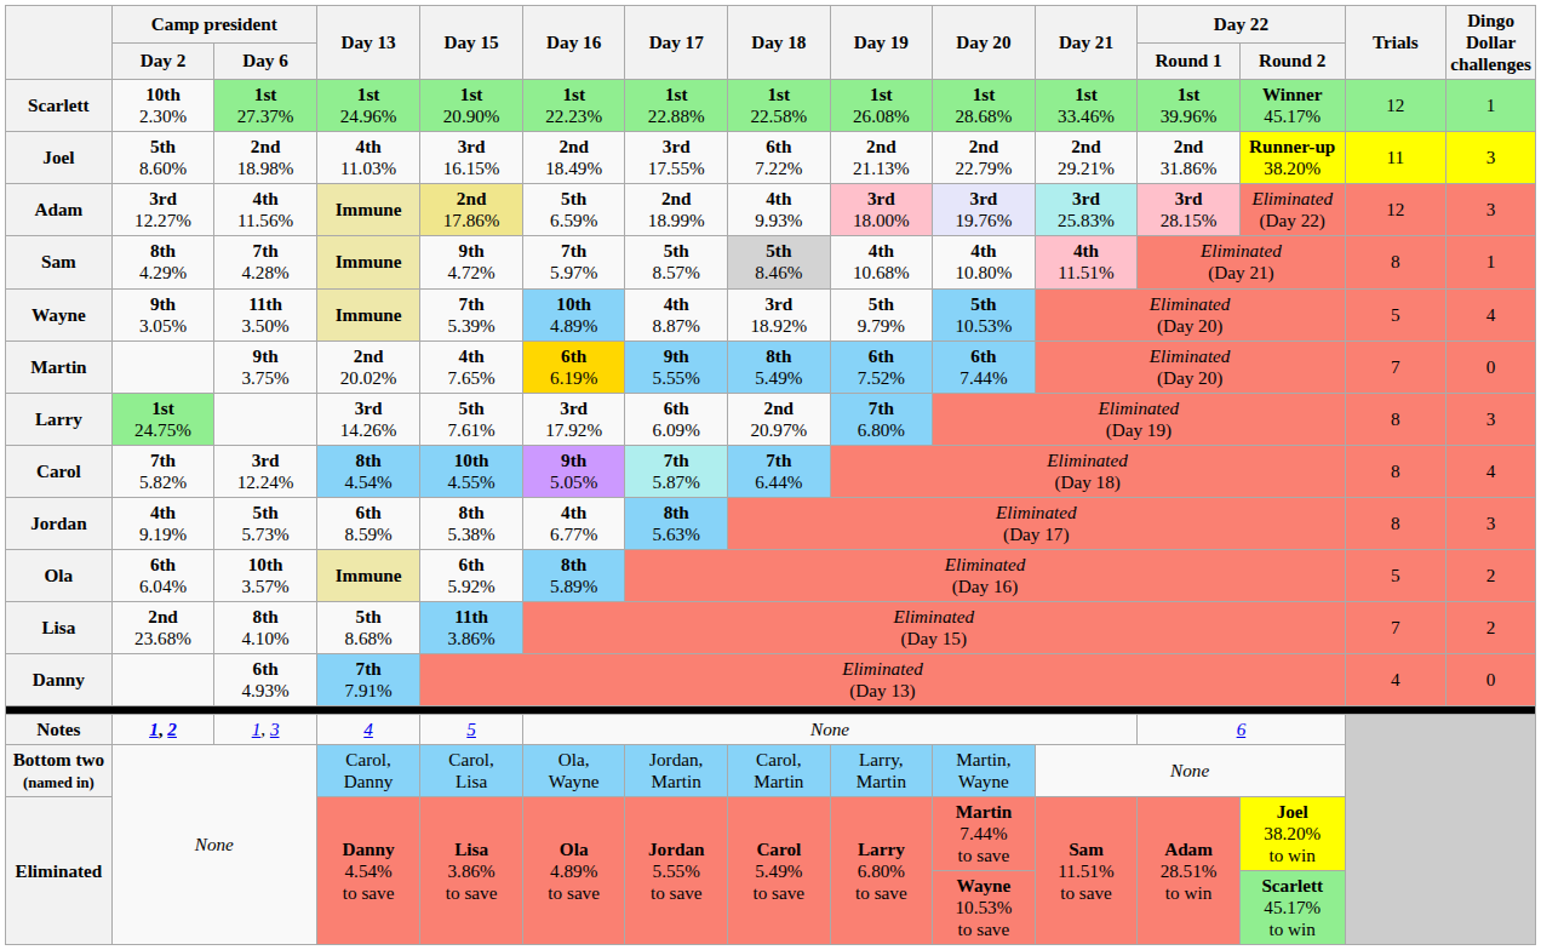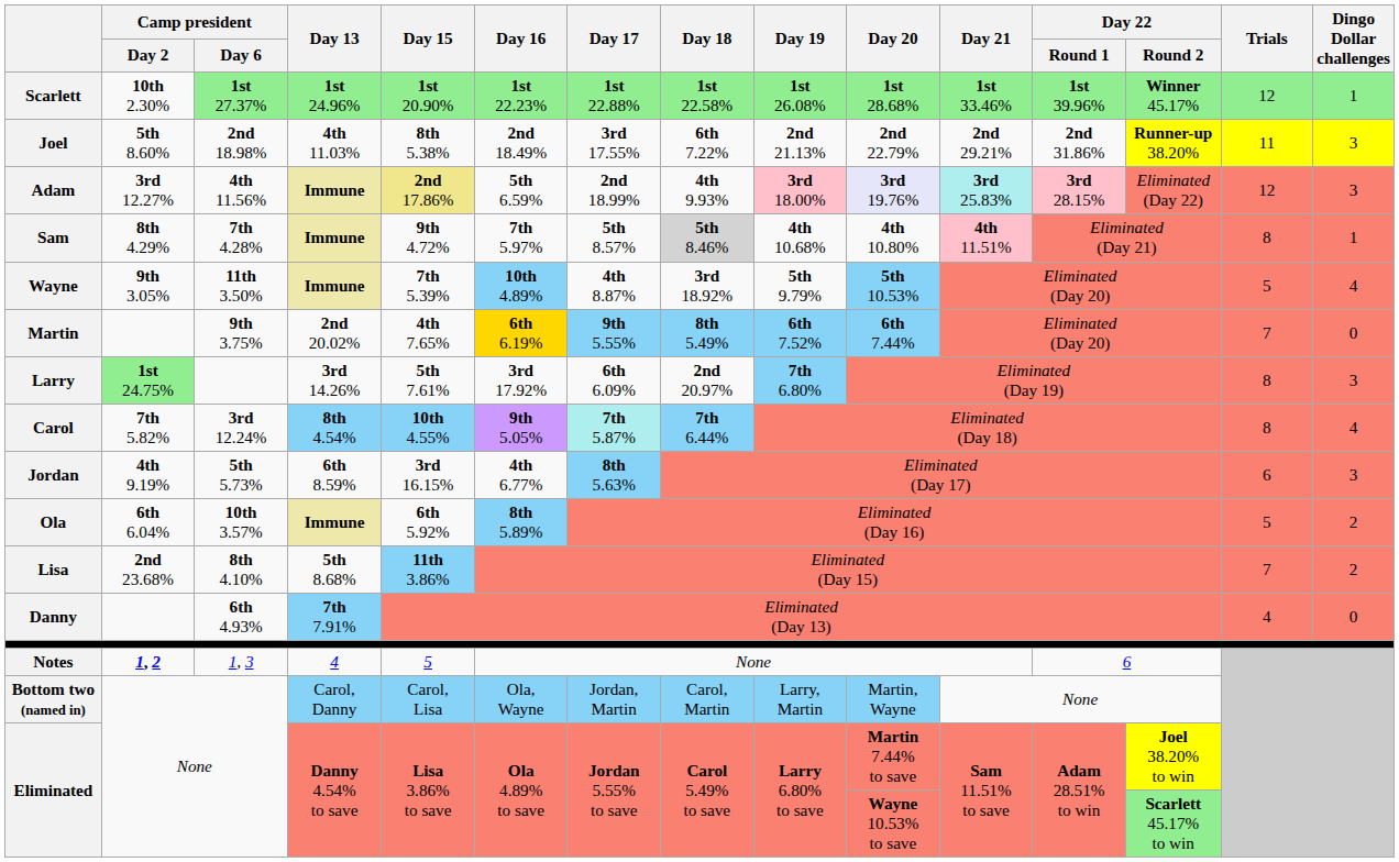 <table class="wikitable" style="text-align:center; font-size:95%; width:100%;">
 <tr>
 <th style="width:7%" rowspan=2></th>
 <th style="width:7%" colspan=2>Camp president</th>
 <th style="width:7%" rowspan=2>Day 13</th>
 <th style="width:7%" rowspan=2>Day 15</th>
 <th style="width:7%" rowspan=2>Day 16</th>
 <th style="width:7%" rowspan=2>Day 17</th>
 <th style="width:7%" rowspan=2>Day 18</th>
 <th style="width:7%" rowspan=2>Day 19</th>
 <th style="width:7%" rowspan=2>Day 20</th>
 <th style="width:7%" rowspan=2>Day 21</th>
 <th style="width:7%" colspan=2>Day 22</th>
 <th style="width:7%" rowspan=2>Trials</th>
 <th style="width:7%" rowspan=2>Dingo<br>Dollar<br>challenges</th>
 </tr>
 <tr>
 <th style="width:7%">Day 2</th>
 <th style="width:7%">Day 6</th>
 <th style="width:7%">Round 1</th>
 <th style="width:7%">Round 2</th>
 </tr>
 <tr>
 <th>Scarlett</th>
 <td><strong>10th</strong><br>2.30%</td>
 <td bgcolor=lightgreen><strong>1st</strong><br>27.37%</td>
 <td bgcolor=lightgreen><strong>1st</strong><br>24.96%</td>
 <td bgcolor=lightgreen><strong>1st</strong><br>20.90%</td>
 <td bgcolor=lightgreen><strong>1st</strong><br>22.23%</td>
 <td bgcolor=lightgreen><strong>1st</strong><br>22.88%</td>
 <td bgcolor=lightgreen><strong>1st</strong><br>22.58%</td>
 <td bgcolor=lightgreen><strong>1st</strong><br>26.08%</td>
 <td bgcolor=lightgreen><strong>1st</strong><br>28.68%</td>
 <td bgcolor=lightgreen><strong>1st</strong><br>33.46%</td>
 <td bgcolor=lightgreen><strong>1st</strong><br>39.96%</td>
 <td bgcolor=lightgreen><strong>Winner</strong><br>45.17%</td>
 <td bgcolor=lightgreen>12</td>
 <td bgcolor=lightgreen>1</td>
 </tr>
 <tr>
 <th>Joel</th>
 <td><strong>5th</strong><br>8.60%</td>
 <td><strong>2nd</strong><br>18.98%</td>
 <td><strong>4th</strong><br>11.03%</td>
-<td><strong>3rd</strong><br>16.15%</td>
+<td><strong>8th</strong><br>5.38%</td>
 <td><strong>2nd</strong> <br>18.49%</td>
 <td><strong>3rd</strong><br>17.55%</td>
 <td><strong>6th</strong><br>7.22%</td>
 <td><strong>2nd</strong><br>21.13%</td>
 <td><strong>2nd</strong><br>22.79%</td>
 <td><strong>2nd</strong><br>29.21%</td>
 <td><strong>2nd</strong><br>31.86%</td>
 <td bgcolor=yellow><strong>Runner-up</strong><br>38.20%</td>
 <td bgcolor=yellow>11</td>
 <td bgcolor=yellow>3</td>
 </tr>
 <tr>
 <th>Adam</th>
 <td><strong>3rd</strong><br>12.27%</td>
 <td><strong>4th</strong><br>11.56%</td>
 <td bgcolor=#EEE8AA><strong>Immune</strong></td>
 <td style="background: khaki;"><strong>2nd</strong><br>17.86%</td>
 <td><strong>5th</strong><br>6.59%</td>
 <td><strong>2nd</strong><br>18.99%</td>
 <td><strong>4th</strong><br>9.93%</td>
 <td style="background: pink;"><strong>3rd</strong><br>18.00%</td>
 <td style="background: lavender;"><strong>3rd</strong><br>19.76%</td>
 <td style="background: paleturquoise;"><strong>3rd</strong><br>25.83%</td>
 <td style="background:pink"><strong>3rd</strong><br>28.15%</td>
 <td style="background:salmon"><em>Eliminated</em><br>(Day 22)</td>
 <td style="background:salmon">12</td>
 <td style="background:salmon">3</td>
 </tr>
 <tr>
 <th>Sam</th>
 <td><strong>8th</strong><br>4.29%</td>
 <td><strong>7th</strong><br>4.28%</td>
 <td bgcolor=#EEE8AA><strong>Immune</strong></td>
 <td><strong>9th</strong><br>4.72%</td>
 <td><strong>7th</strong><br>5.97%</td>
 <td><strong>5th</strong><br>8.57%</td>
 <td style="background: lightgrey;"><strong>5th</strong><br>8.46%</td>
 <td><strong>4th</strong><br>10.68%</td>
 <td><strong>4th</strong><br>10.80%</td>
 <td style="background:pink"><strong>4th</strong><br>11.51%</td>
 <td colspan=2 style="background:salmon"><em>Eliminated</em><br>(Day 21)</td>
 <td style="background:salmon">8</td>
 <td style="background:salmon">1</td>
 </tr>
 <tr>
 <th>Wayne</th>
 <td><strong>9th</strong><br>3.05%</td>
 <td><strong>11th</strong><br>3.50%</td>
 <td bgcolor=#EEE8AA><strong>Immune</strong></td>
 <td><strong>7th</strong><br>5.39%</td>
 <td style="background:#87D3F8"><strong>10th</strong><br>4.89%</td>
 <td><strong>4th</strong><br>8.87%</td>
 <td><strong>3rd</strong><br>18.92%</td>
 <td><strong>5th</strong><br>9.79%</td>
 <td style="background:#87D3F8"><strong>5th</strong><br>10.53%</td>
 <td colspan=3 style="background:salmon"><em>Eliminated</em><br>(Day 20)</td>
 <td style="background:salmon">5</td>
 <td style="background:salmon">4</td>
 </tr>
 <tr>
 <th>Martin</th>
 <td></td>
 <td><strong>9th</strong><br>3.75%</td>
 <td><strong>2nd</strong><br>20.02%</td>
 <td><strong>4th</strong><br>7.65%</td>
 <td style="background: gold;"><strong>6th</strong><br>6.19%</td>
 <td style="background:#87D3F8"><strong>9th</strong><br>5.55%</td>
 <td style="background:#87D3F8"><strong>8th</strong><br>5.49%</td>
 <td style="background:#87D3F8"><strong>6th</strong><br>7.52%</td>
 <td style="background:#87D3F8"><strong>6th</strong><br>7.44%</td>
 <td colspan=3 style="background:salmon"><em>Eliminated</em><br>(Day 20)</td>
 <td style="background:salmon">7</td>
 <td style="background:salmon">0</td>
 </tr>
 <tr>
 <th>Larry</th>
 <td bgcolor=lightgreen><strong>1st</strong><br>24.75%</td>
 <td></td>
 <td><strong>3rd</strong><br>14.26%</td>
 <td><strong>5th</strong><br>7.61%</td>
 <td><strong>3rd</strong><br>17.92%</td>
 <td><strong>6th</strong><br>6.09%</td>
 <td><strong>2nd</strong><br>20.97%</td>
 <td style="background:#87D3F8"><strong>7th</strong><br>6.80%</td>
 <td colspan=4 style="background:salmon"><em>Eliminated</em><br>(Day 19)</td>
 <td style="background:salmon">8</td>
 <td style="background:salmon">3</td>
 </tr>
 <tr>
 <th>Carol</th>
 <td><strong>7th</strong><br>5.82%</td>
 <td><strong>3rd</strong><br>12.24%</td>
 <td style="background:#87D3F8"><strong>8th</strong><br>4.54%</td>
 <td style="background:#87D3F8"><strong>10th</strong><br>4.55%</td>
 <td style="background:#cc99ff"><strong>9th</strong><br>5.05%</td>
 <td style="background: paleturquoise;"><strong>7th</strong><br>5.87%</td>
 <td style="background:#87D3F8"><strong>7th</strong><br>6.44%</td>
 <td colspan=5 style="background:salmon"><em>Eliminated</em><br>(Day 18)</td>
 <td style="background:salmon">8</td>
 <td style="background:salmon">4</td>
 </tr>
 <tr>
 <th>Jordan</th>
 <td><strong>4th</strong><br>9.19%</td>
 <td><strong>5th</strong><br>5.73%</td>
 <td><strong>6th</strong><br>8.59%</td>
-<td><strong>8th</strong><br>5.38%</td>
+<td><strong>3rd</strong><br>16.15%</td>
 <td><strong>4th</strong><br>6.77%</td>
 <td style="background:#87D3F8"><strong>8th</strong><br>5.63%</td>
 <td colspan=6 style="background:salmon"><em>Eliminated</em><br>(Day 17)</td>
-<td style="background:salmon">8</td>
+<td style="background:salmon">6</td>
 <td style="background:salmon">3</td>
 </tr>
 <tr>
 <th>Ola</th>
 <td><strong>6th</strong><br>6.04%</td>
 <td><strong>10th</strong><br>3.57%</td>
 <td bgcolor=#EEE8AA><strong>Immune</strong></td>
 <td><strong>6th</strong><br>5.92%</td>
 <td style="background:#87D3F8"><strong>8th</strong><br>5.89%</td>
 <td colspan=7 style="background:salmon"><em>Eliminated</em><br>(Day 16)</td>
 <td style="background:salmon">5</td>
 <td style="background:salmon">2</td>
 </tr>
 <tr>
 <th>Lisa</th>
 <td><strong>2nd</strong><br>23.68%</td>
 <td><strong>8th</strong><br>4.10%</td>
 <td><strong>5th</strong> <br>8.68%</td>
 <td style="background:#87D3F8"><strong>11th</strong><br>3.86%</td>
 <td colspan=8 style="background:salmon"><em>Eliminated</em><br>(Day 15)</td>
 <td style="background:salmon">7</td>
 <td style="background:salmon">2</td>
 </tr>
 <tr>
 <th>Danny</th>
 <td></td>
 <td><strong>6th</strong><br>4.93%</td>
 <td style="background:#87D3F8"><strong>7th</strong><br>7.91%</td>
 <td colspan=9 style="background:salmon"><em>Eliminated</em><br>(Day 13)</td>
 <td style="background:salmon">4</td>
 <td style="background:salmon">0</td>
 </tr>
 <tr>
 <td style="background:#000;" colspan="15"></td>
 </tr>
 <tr>
 <th>Notes</th>
 <td><strong><em><cite><a href='#'>1</a></cite></em>, <em><cite><a href='#'>2</a></cite></em></strong></td>
 <td><em><cite><a href='#'>1</a></cite></em>, <em><cite><a href='#'>3</a></cite></em></td>
 <td><em><cite><a href='#'>4</a></cite></em></td>
 <td><em><cite><a href='#'>5</a></cite></em></td>
 <td colspan=6><em>None</em></td>
 <td colspan=2><em><cite><a href='#'>6</a></cite></em></td>
 <td rowspan=4 colspan=2 style=background:#ccc></td>
 </tr>
 <tr>
 <th nowrap>Bottom two<br><small>(named in)</small></th>
 <td rowspan=3 colspan=2><em>None</em></td>
 <td bgcolor=#87D3F8>Carol,<br>Danny</td>
 <td bgcolor=#87D3F8>Carol,<br>Lisa</td>
 <td bgcolor=#87D3F8>Ola,<br>Wayne</td>
 <td bgcolor=#87D3F8>Jordan,<br>Martin</td>
 <td bgcolor=#87D3F8>Carol,<br>Martin</td>
 <td bgcolor=#87D3F8>Larry,<br>Martin</td>
 <td bgcolor=#87D3F8>Martin,<br>Wayne</td>
 <td colspan=3><em>None</em></td>
 </tr>
 <tr>
 <th rowspan=2>Eliminated</th>
 <td bgcolor=salmon rowspan=2><strong>Danny</strong><br>4.54%<br>to save</td>
 <td bgcolor=salmon rowspan=2><strong>Lisa</strong><br>3.86%<br>to save</td>
 <td bgcolor=salmon rowspan=2><strong>Ola</strong><br>4.89%<br>to save</td>
 <td bgcolor=salmon rowspan=2><strong>Jordan</strong><br>5.55% <br>to save</td>
 <td bgcolor=salmon rowspan=2><strong>Carol</strong><br>5.49% <br>to save</td>
 <td bgcolor=salmon rowspan=2><strong>Larry</strong><br>6.80% <br>to save</td>
 <td bgcolor=salmon><strong>Martin</strong><br>7.44%<br>to save</td>
 <td bgcolor=salmon rowspan=2><strong>Sam</strong><br>11.51%<br>to save</td>
 <td bgcolor=salmon rowspan=2><strong>Adam</strong><br>28.51%<br>to win</td>
 <td style="background:yellow"><strong>Joel</strong><br>38.20%<br>to win</td>
 </tr>
 <tr>
 <td bgcolor=salmon><strong>Wayne</strong><br>10.53%<br>to save</td>
 <td style="background:lightgreen"><strong>Scarlett</strong><br>45.17%<br>to win</td>
 </tr>
 </table>
